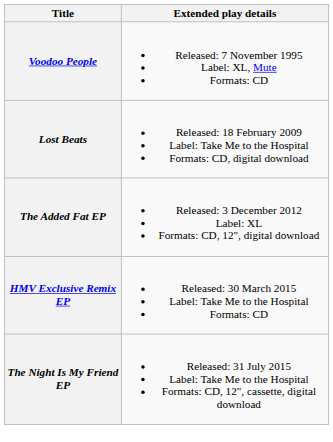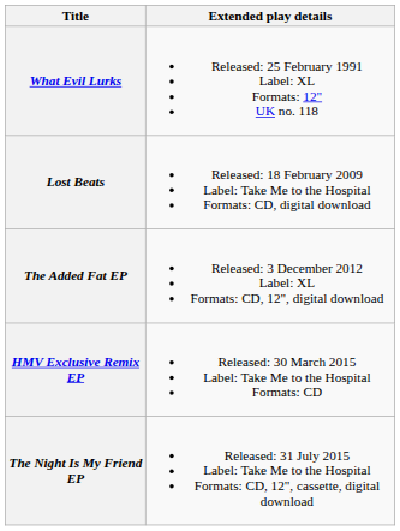 <table class="wikitable plainrowheaders" style="text-align:center;">
 <tr>
 <th scope="col" style="width:10em;">Title</th>
 <th scope="col" style="width:18em;">Extended play details</th>
 </tr>
 <tr>
-<th scope="row"><em><a href='#'>Voodoo People</a></em></th>
-<td><br><ul><li>Released: 7 November 1995</li><li>Label: XL, <a href='#'>Mute</a></li><li>Formats: CD</li></ul></td>
+<th scope="row"><em><a href='#'>What Evil Lurks</a></em></th>
+<td><br><ul><li>Released: 25 February 1991</li><li>Label: XL</li><li>Formats: <a href='#'>12"</a></li><li><a href='#'>UK</a> no. 118</li></ul></td>
 </tr>
 <tr>
 <th scope="row"><em>Lost Beats</em></th>
 <td><br><ul><li>Released: 18 February 2009</li><li>Label: Take Me to the Hospital</li><li>Formats: CD, digital download</li></ul></td>
 </tr>
 <tr>
 <th scope="row"><em>The Added Fat EP</em></th>
 <td><br><ul><li>Released: 3 December 2012</li><li>Label: XL</li><li>Formats: CD, 12", digital download</li></ul></td>
 </tr>
 <tr>
 <th scope="row"><em><a href='#'>HMV Exclusive Remix EP</a></em></th>
 <td><br><ul><li>Released: 30 March 2015</li><li>Label: Take Me to the Hospital</li><li>Formats: CD</li></ul></td>
 </tr>
 <tr>
 <th scope="row"><em>The Night Is My Friend EP</em></th>
 <td><br><ul><li>Released: 31 July 2015</li><li>Label: Take Me to the Hospital</li><li>Formats: CD, 12", cassette, digital download</li></ul></td>
 </tr>
 </table>
